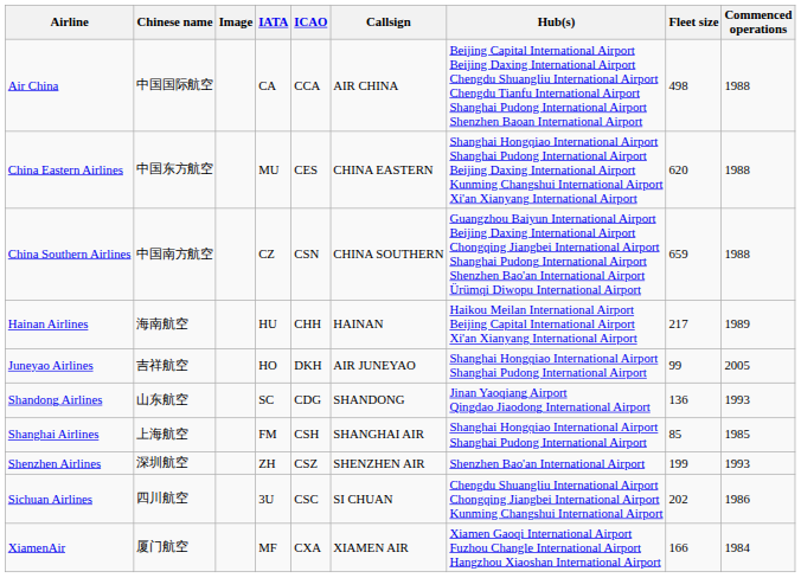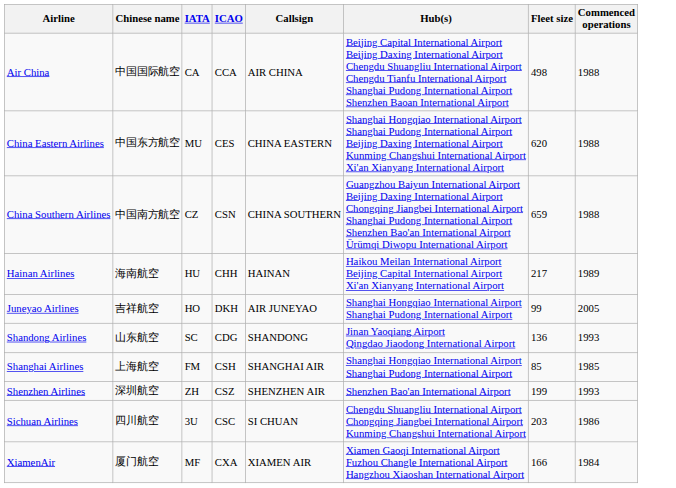 <table class="wikitable sortable mw-collapsible sticky-header sort-under">
 <tr>
 <th>Airline</th>
 <th>Chinese name</th>
-<th>Image</th>
 <th><a href='#'>IATA</a></th>
 <th><a href='#'>ICAO</a></th>
 <th>Callsign</th>
 <th>Hub(s)</th>
 <th>Fleet size</th>
 <th>Commenced<br>operations</th>
 </tr>
 <tr>
 <td><a href='#'>Air China</a></td>
 <td>中国国际航空</td>
-<td></td>
 <td>CA</td>
 <td>CCA</td>
 <td>AIR CHINA</td>
 <td><a href='#'>Beijing Capital International Airport</a><br><a href='#'>Beijing Daxing International Airport</a><br><a href='#'>Chengdu Shuangliu International Airport</a><br><a href='#'>Chengdu Tianfu International Airport</a><br><a href='#'>Shanghai Pudong International Airport</a><br><a href='#'>Shenzhen Baoan International Airport</a></td>
 <td>498</td>
 <td>1988</td>
 </tr>
 <tr>
 <td><a href='#'>China Eastern Airlines</a></td>
 <td>中国东方航空</td>
-<td></td>
 <td>MU</td>
 <td>CES</td>
 <td>CHINA EASTERN</td>
 <td><a href='#'>Shanghai Hongqiao International Airport</a><br><a href='#'>Shanghai Pudong International Airport</a><br><a href='#'>Beijing Daxing International Airport</a><br><a href='#'>Kunming Changshui International Airport</a><br><a href='#'>Xi'an Xianyang International Airport</a></td>
 <td>620</td>
 <td>1988</td>
 </tr>
 <tr>
 <td><a href='#'>China Southern Airlines</a></td>
 <td>中国南方航空</td>
-<td></td>
 <td>CZ</td>
 <td>CSN</td>
 <td>CHINA SOUTHERN</td>
 <td><a href='#'>Guangzhou Baiyun International Airport</a><br><a href='#'>Beijing Daxing International Airport</a><br><a href='#'>Chongqing Jiangbei International Airport</a><br><a href='#'>Shanghai Pudong International Airport</a><br><a href='#'>Shenzhen Bao'an International Airport</a><br><a href='#'>Ürümqi Diwopu International Airport</a></td>
 <td>659</td>
 <td>1988</td>
 </tr>
 <tr>
 <td><a href='#'>Hainan Airlines</a></td>
 <td>海南航空</td>
-<td></td>
 <td>HU</td>
 <td>CHH</td>
 <td>HAINAN</td>
 <td><a href='#'>Haikou Meilan International Airport</a><br><a href='#'>Beijing Capital International Airport</a><br><a href='#'>Xi'an Xianyang International Airport</a></td>
 <td>217</td>
 <td>1989</td>
 </tr>
 <tr>
 <td><a href='#'>Juneyao Airlines</a></td>
 <td>吉祥航空</td>
-<td></td>
 <td>HO</td>
 <td>DKH</td>
 <td>AIR JUNEYAO</td>
 <td><a href='#'>Shanghai Hongqiao International Airport</a><br><a href='#'>Shanghai Pudong International Airport</a></td>
 <td>99</td>
 <td>2005</td>
 </tr>
 <tr>
 <td><a href='#'>Shandong Airlines</a></td>
 <td>山东航空</td>
-<td></td>
 <td>SC</td>
 <td>CDG</td>
 <td>SHANDONG</td>
 <td><a href='#'>Jinan Yaoqiang Airport</a><br><a href='#'>Qingdao Jiaodong International Airport</a></td>
 <td>136</td>
 <td>1993</td>
 </tr>
 <tr>
 <td><a href='#'>Shanghai Airlines</a></td>
 <td>上海航空</td>
-<td></td>
 <td>FM</td>
 <td>CSH</td>
 <td>SHANGHAI AIR</td>
 <td><a href='#'>Shanghai Hongqiao International Airport</a><br><a href='#'>Shanghai Pudong International Airport</a></td>
 <td>85</td>
 <td>1985</td>
 </tr>
 <tr>
 <td><a href='#'>Shenzhen Airlines</a></td>
 <td>深圳航空</td>
-<td></td>
 <td>ZH</td>
 <td>CSZ</td>
 <td>SHENZHEN AIR</td>
 <td><a href='#'>Shenzhen Bao'an International Airport</a></td>
 <td>199</td>
 <td>1993</td>
 </tr>
 <tr>
 <td><a href='#'>Sichuan Airlines</a></td>
 <td>四川航空</td>
-<td></td>
 <td>3U</td>
 <td>CSC</td>
 <td>SI CHUAN</td>
 <td><a href='#'>Chengdu Shuangliu International Airport</a><br><a href='#'>Chongqing Jiangbei International Airport</a><br><a href='#'>Kunming Changshui International Airport</a></td>
-<td>202</td>
+<td>203</td>
 <td>1986</td>
 </tr>
 <tr>
 <td><a href='#'>XiamenAir</a></td>
 <td>厦门航空</td>
-<td></td>
 <td>MF</td>
 <td>CXA</td>
 <td>XIAMEN AIR</td>
 <td><a href='#'>Xiamen Gaoqi International Airport</a><br><a href='#'>Fuzhou Changle International Airport</a><br><a href='#'>Hangzhou Xiaoshan International Airport</a></td>
 <td>166</td>
 <td>1984</td>
 </tr>
 </table>
